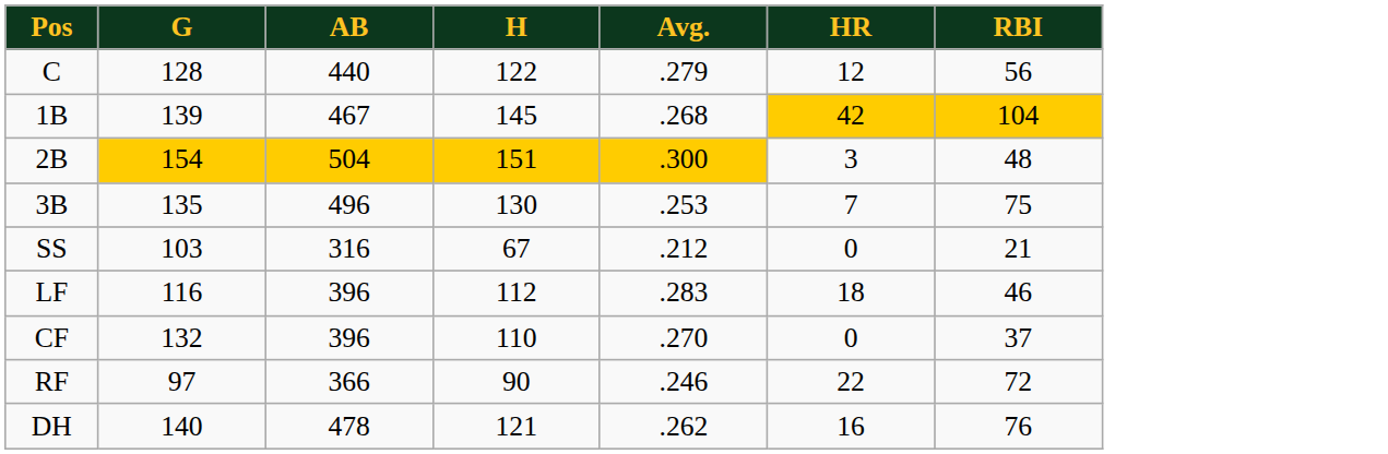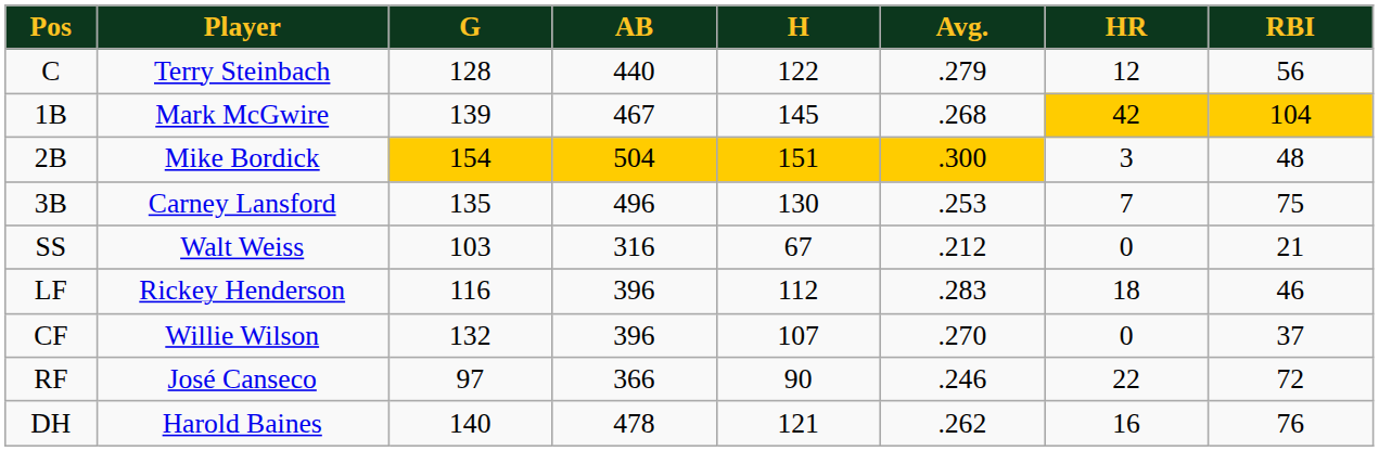 <table class="wikitable sortable">
 <tr>
 <th style="background:#0C371D;color:#ffc322;" width="5%">Pos</th>
+<th style="background:#0C371D;color:#ffc322;" width="16%">Player</th>
 <th style="background:#0C371D;color:#ffc322;" width="9%">G</th>
 <th style="background:#0C371D;color:#ffc322;" width="9%">AB</th>
 <th style="background:#0C371D;color:#ffc322;" width="9%">H</th>
 <th style="background:#0C371D;color:#ffc322;" width="9%">Avg.</th>
 <th style="background:#0C371D;color:#ffc322;" width="9%">HR</th>
 <th style="background:#0C371D;color:#ffc322;" width="9%">RBI</th>
 </tr>
 <tr align="center">
 <td>C</td>
+<td><a href='#'>Terry Steinbach</a></td>
 <td>128</td>
 <td>440</td>
 <td>122</td>
 <td>.279</td>
 <td>12</td>
 <td>56</td>
 </tr>
 <tr align="center">
 <td>1B</td>
+<td><a href='#'>Mark McGwire</a></td>
 <td>139</td>
 <td>467</td>
 <td>145</td>
 <td>.268</td>
 <td bgcolor="FFCC00">42</td>
 <td bgcolor="FFCC00">104</td>
 </tr>
 <tr align="center">
 <td>2B</td>
+<td><a href='#'>Mike Bordick</a></td>
 <td bgcolor="FFCC00">154</td>
 <td bgcolor="FFCC00">504</td>
 <td bgcolor="FFCC00">151</td>
 <td bgcolor="FFCC00">.300</td>
 <td>3</td>
 <td>48</td>
 </tr>
 <tr align="center">
 <td>3B</td>
+<td><a href='#'>Carney Lansford</a></td>
 <td>135</td>
 <td>496</td>
 <td>130</td>
 <td>.253</td>
 <td>7</td>
 <td>75</td>
 </tr>
 <tr align="center">
 <td>SS</td>
+<td><a href='#'>Walt Weiss</a></td>
 <td>103</td>
 <td>316</td>
 <td>67</td>
 <td>.212</td>
 <td>0</td>
 <td>21</td>
 </tr>
 <tr align="center">
 <td>LF</td>
+<td><a href='#'>Rickey Henderson</a></td>
 <td>116</td>
 <td>396</td>
 <td>112</td>
 <td>.283</td>
 <td>18</td>
 <td>46</td>
 </tr>
 <tr align="center">
 <td>CF</td>
+<td><a href='#'>Willie Wilson</a></td>
 <td>132</td>
 <td>396</td>
-<td>110</td>
+<td>107</td>
 <td>.270</td>
 <td>0</td>
 <td>37</td>
 </tr>
 <tr align="center">
 <td>RF</td>
+<td><a href='#'>José Canseco</a></td>
 <td>97</td>
 <td>366</td>
 <td>90</td>
 <td>.246</td>
 <td>22</td>
 <td>72</td>
 </tr>
 <tr align="center">
 <td>DH</td>
+<td><a href='#'>Harold Baines</a></td>
 <td>140</td>
 <td>478</td>
 <td>121</td>
 <td>.262</td>
 <td>16</td>
 <td>76</td>
 </tr>
 </table>
